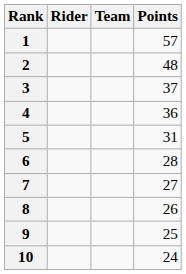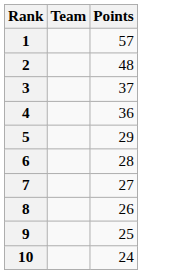 <table class="wikitable" margin-bottom:0;">
 <tr>
 <th scope="col">Rank</th>
-<th scope="col">Rider</th>
 <th scope="col">Team</th>
 <th scope="col">Points</th>
 </tr>
 <tr>
 <th scope="row">1</th>
-<td> </td>
 <td></td>
 <td align="right">57</td>
 </tr>
 <tr>
 <th scope="row">2</th>
 <td></td>
-<td></td>
 <td align="right">48</td>
 </tr>
 <tr>
 <th scope="row">3</th>
-<td></td>
 <td></td>
 <td align="right">37</td>
 </tr>
 <tr>
 <th scope="row">4</th>
 <td></td>
-<td></td>
 <td align="right">36</td>
 </tr>
 <tr>
 <th scope="row">5</th>
 <td></td>
-<td></td>
-<td align="right">31</td>
+<td align="right">29</td>
 </tr>
 <tr>
 <th scope="row">6</th>
-<td></td>
 <td></td>
 <td align="right">28</td>
 </tr>
 <tr>
 <th scope="row">7</th>
 <td></td>
-<td></td>
 <td align="right">27</td>
 </tr>
 <tr>
 <th scope="row">8</th>
-<td> </td>
 <td></td>
 <td align="right">26</td>
 </tr>
 <tr>
 <th scope="row">9</th>
 <td></td>
-<td></td>
 <td align="right">25</td>
 </tr>
 <tr>
 <th scope="row">10</th>
-<td> </td>
 <td></td>
 <td align="right">24</td>
 </tr>
 </table>
